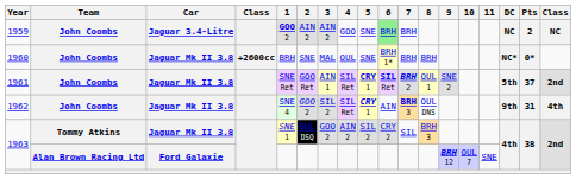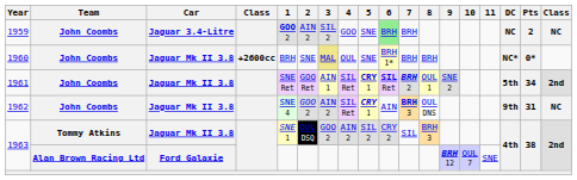 <table class="wikitable" style="text-align:center; font-size:85%">
 <tr>
 <th>Year</th>
 <th>Team</th>
 <th>Car</th>
 <th>Class</th>
 <th>1</th>
 <th>2</th>
 <th>3</th>
 <th>4</th>
 <th>5</th>
 <th>6</th>
 <th>7</th>
 <th>8</th>
 <th>9</th>
 <th>10</th>
 <th>11</th>
 <th>DC</th>
 <th>Pts</th>
 <th>Class</th>
 </tr>
 <tr>
 <td><a href='#'>1959</a></td>
 <th><a href='#'>John Coombs</a></th>
 <th><a href='#'>Jaguar 3.4-Litre</a></th>
 <th><span></span></th>
 <td style="background:#DFDFDF;"><strong><a href='#'>GOO</a></strong><br><small>2</small></td>
 <td style="background:#DFDFDF;"><a href='#'>AIN</a><br><small>2</small></td>
-<td style="background:#DFDFDF;"><a href='#'>AIN</a><br><small>2</small></td>
+<td style="background:#DFDFDF;"><a href='#'>SIL</a><br><small>2</small></td>
 <td><a href='#'>GOO</a></td>
 <td><a href='#'>SNE</a></td>
 <td style="background: lightgreen;"><a href='#'>BRH</a></td>
 <td><a href='#'>BRH</a></td>
 <td></td>
 <td></td>
 <td></td>
 <td></td>
 <th>NC</th>
 <th>2</th>
 <th>NC</th>
 </tr>
 <tr>
 <td><a href='#'>1960</a></td>
 <th><a href='#'>John Coombs</a></th>
 <th><a href='#'>Jaguar Mk II 3.8</a></th>
 <th><span>+2600cc</span></th>
 <td><a href='#'>BRH</a></td>
 <td><a href='#'>SNE</a></td>
-<td><a href='#'>MAL</a></td>
+<td style="background: khaki;"><a href='#'>MAL</a></td>
 <td><a href='#'>OUL</a></td>
 <td><a href='#'>SNE</a></td>
 <td style="background:#FFFFBF;"><a href='#'>BRH</a><br><small>1*</small></td>
 <td><a href='#'>BRH</a></td>
 <td><a href='#'>BRH</a></td>
 <td></td>
 <td></td>
 <td></td>
 <th>NC*</th>
 <th>0*</th>
 <td></td>
 </tr>
 <tr>
 <td><a href='#'>1961</a></td>
 <th><a href='#'>John Coombs</a></th>
 <th><a href='#'>Jaguar Mk II 3.8</a></th>
 <th><span></span></th>
 <td style="background:#EFCFFF;"><a href='#'>SNE</a><br><small>Ret</small></td>
 <td style="background:#EFCFFF;"><a href='#'>GOO</a><br><small>Ret</small></td>
 <td style="background:#FFFFBF;"><a href='#'>AIN</a><br><small>1</small></td>
 <td style="background:#EFCFFF;"><a href='#'>SIL</a><br><small>Ret</small></td>
 <td style="background:#FFFFBF;"><strong><a href='#'>CRY</a></strong><br><small>1</small></td>
 <td style="background:#EFCFFF;"><strong><a href='#'>SIL</a></strong><br><small>Ret</small></td>
 <td style="background:#DFDFDF;"><strong><em><a href='#'>BRH</a></em></strong><br><small>2</small></td>
 <td style="background:#FFFFBF;"><a href='#'>OUL</a><br><small>1</small></td>
 <td style="background:#DFDFDF;"><a href='#'>SNE</a><br><small>2</small></td>
 <td></td>
 <td></td>
 <th>5th</th>
-<th>37</th>
+<th>34</th>
 <td style="background:#DFDFDF;"><strong>2nd</strong></td>
 </tr>
 <tr>
 <td><a href='#'>1962</a></td>
 <th><a href='#'>John Coombs</a></th>
 <th><a href='#'>Jaguar Mk II 3.8</a></th>
 <th><span></span></th>
 <td style="background:#DFFFDF;"><a href='#'>SNE</a><br><small>4</small></td>
 <td style="background:#DFDFDF;"><em><a href='#'>GOO</a></em><br><small>2</small></td>
-<td style="background:#DFDFDF;"><a href='#'>SIL</a><br><small>2</small></td>
+<td style="background:#DFDFDF;"><a href='#'>AIN</a><br><small>2</small></td>
 <td style="background:#EFCFFF;"><a href='#'>SIL</a><br><small>Ret</small></td>
 <td style="background:#FFFFBF;"><strong><em><a href='#'>CRY</a></em></strong><br><small>1</small></td>
 <td><a href='#'>AIN</a></td>
 <td style="background:#FFDF9F;"><strong><a href='#'>BRH</a></strong><br><small>3</small></td>
 <td style="background:#FFFFFF;"><a href='#'>OUL</a><br><small>DNS</small></td>
 <td></td>
 <td></td>
 <td></td>
 <th>9th</th>
 <th>31</th>
-<th>4th</th>
+<th>NC</th>
 </tr>
 <tr>
 <td rowspan=2><a href='#'>1963</a></td>
 <th>Tommy Atkins</th>
 <th><a href='#'>Jaguar Mk II 3.8</a></th>
 <th rowspan=2><span></span></th>
 <td style="background:#FFFFBF;"><em><a href='#'>SNE</a></em><br><small>1</small></td>
 <td style="background:#000000; color:white"><a href='#'><span>OUL</span></a><br><small>DSQ</small></td>
 <td style="background:#DFDFDF;"><a href='#'>GOO</a><br><small>2</small></td>
 <td style="background:#DFDFDF;"><a href='#'>AIN</a><br><small>2</small></td>
 <td style="background:#DFDFDF;"><a href='#'>SIL</a><br><small>2</small></td>
 <td style="background:#DFDFDF;"><a href='#'>CRY</a><br><small>2</small></td>
 <td><a href='#'>SIL</a></td>
 <td style="background:#FFDF9F;"><a href='#'>BRH</a><br><small>3</small></td>
 <td></td>
 <td></td>
 <td></td>
 <th rowspan=2>4th</th>
 <th rowspan=2>38</th>
 <td rowspan=2 style="background:#DFDFDF;"><strong>2nd</strong></td>
 </tr>
 <tr>
 <th><a href='#'>Alan Brown Racing Ltd</a></th>
 <th><a href='#'>Ford Galaxie</a></th>
 <td></td>
 <td></td>
 <td></td>
 <td></td>
 <td></td>
 <td></td>
 <td></td>
 <td></td>
 <td style="background:#CFCFFF;"><strong><em><a href='#'>BRH</a></em></strong><br><small>12</small></td>
 <td style="background:#CFCFFF;"><a href='#'>OUL</a><br><small>7</small></td>
 <td><a href='#'>SNE</a></td>
 </tr>
 <tr>
 <th colspan="18"></th>
 </tr>
 </table>
